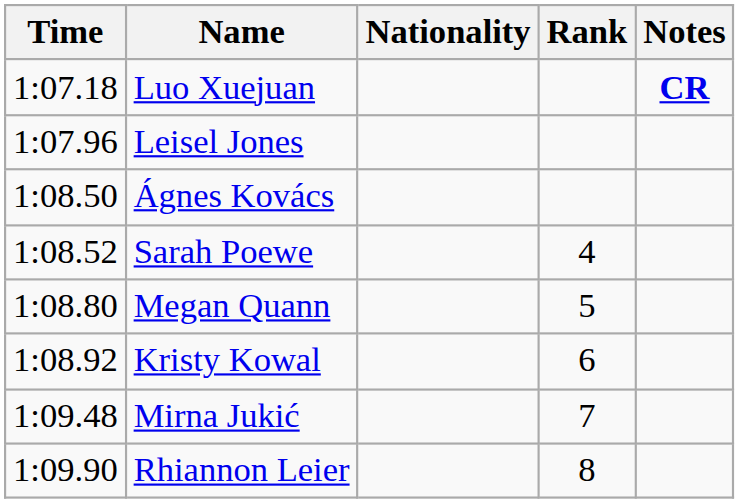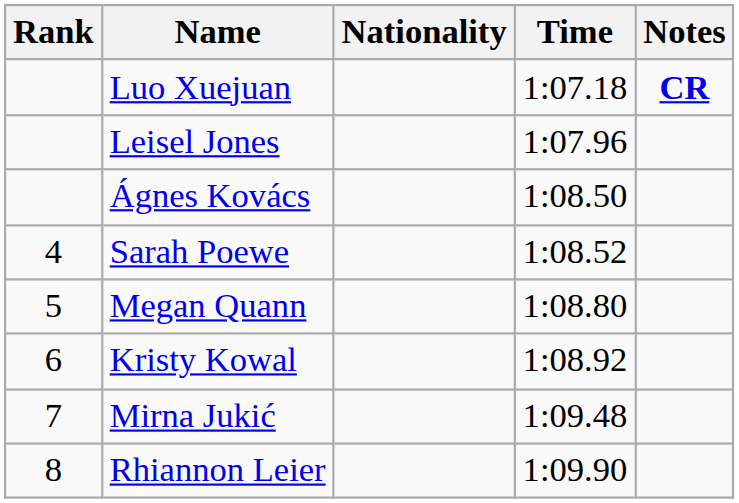 <table class="wikitable sortable" style="text-align:center">
 <tr>
-<th>Time</th>
+<th>Rank</th>
 <th>Name</th>
 <th>Nationality</th>
-<th>Rank</th>
+<th>Time</th>
 <th>Notes</th>
 </tr>
 <tr>
-<td>1:07.18</td>
+<td></td>
 <td align=left><a href='#'>Luo Xuejuan</a></td>
 <td align=left></td>
-<td></td>
+<td>1:07.18</td>
 <td><strong><a href='#'>CR</a></strong></td>
 </tr>
 <tr>
-<td>1:07.96</td>
+<td></td>
 <td align=left><a href='#'>Leisel Jones</a></td>
 <td align=left></td>
-<td></td>
+<td>1:07.96</td>
 <td></td>
 </tr>
 <tr>
-<td>1:08.50</td>
+<td></td>
 <td align=left><a href='#'>Ágnes Kovács</a></td>
 <td align=left></td>
-<td></td>
+<td>1:08.50</td>
 <td></td>
 </tr>
 <tr>
-<td>1:08.52</td>
+<td>4</td>
 <td align=left><a href='#'>Sarah Poewe</a></td>
 <td align=left></td>
-<td>4</td>
+<td>1:08.52</td>
 <td></td>
 </tr>
 <tr>
-<td>1:08.80</td>
+<td>5</td>
 <td align=left><a href='#'>Megan Quann</a></td>
 <td align=left></td>
-<td>5</td>
+<td>1:08.80</td>
 <td></td>
 </tr>
 <tr>
-<td>1:08.92</td>
+<td>6</td>
 <td align=left><a href='#'>Kristy Kowal</a></td>
 <td align=left></td>
-<td>6</td>
+<td>1:08.92</td>
 <td></td>
 </tr>
 <tr>
-<td>1:09.48</td>
+<td>7</td>
 <td align=left><a href='#'>Mirna Jukić</a></td>
 <td align=left></td>
-<td>7</td>
+<td>1:09.48</td>
 <td></td>
 </tr>
 <tr>
-<td>1:09.90</td>
+<td>8</td>
 <td align=left><a href='#'>Rhiannon Leier</a></td>
 <td align=left></td>
-<td>8</td>
+<td>1:09.90</td>
 <td></td>
 </tr>
 </table>
